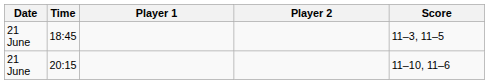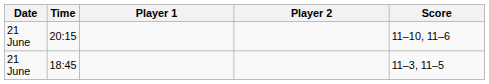 <table class="sortable wikitable" style="font-size:90%">
 <tr>
 <th width="50">Date</th>
 <th width="30">Time</th>
 <th width="200">Player 1</th>
 <th width="200">Player 2</th>
 <th width="120">Score</th>
 </tr>
 <tr>
 <td>21 June</td>
+<td>20:15</td>
+<td><strong></strong></td>
+<td></td>
+<td>11–10, 11–6</td>
+</tr>
+<tr>
+<td>21 June</td>
 <td>18:45</td>
 <td><strong></strong></td>
 <td></td>
 <td>11–3, 11–5</td>
 </tr>
-<tr>
-<td>21 June</td>
-<td>20:15</td>
-<td><strong></strong></td>
-<td></td>
-<td>11–10, 11–6</td>
-</tr>
 </table>
